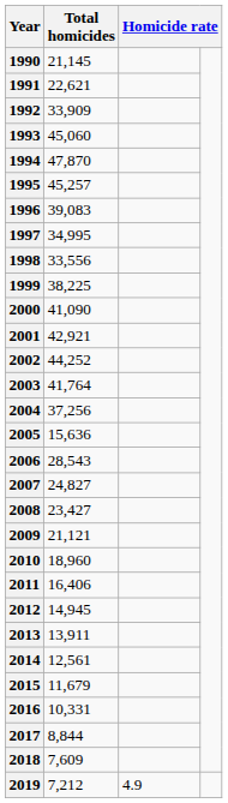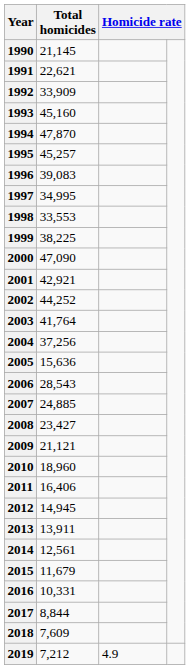 <table class="wikitable sortable" style="text-align:left; margin-right:60px">
 <tr>
 <th style="text-align:center;">Year</th>
 <th style="text-align:center;">Total<br> homicides</th>
 <th style="text-align:center;" colspan=2><a href='#'>Homicide rate</a></th>
 </tr>
 <tr>
 <th style="text-align:left;">1990</th>
 <td>21,145</td>
 <td></td>
 </tr>
 <tr>
 <th style="text-align:left;">1991</th>
 <td>22,621</td>
 <td></td>
 </tr>
 <tr>
 <th style="text-align:left;">1992</th>
 <td>33,909</td>
 <td></td>
 </tr>
 <tr>
 <th style="text-align:left;">1993</th>
-<td>45,060</td>
+<td>45,160</td>
 <td></td>
 </tr>
 <tr>
 <th style="text-align:left;">1994</th>
 <td>47,870</td>
 <td></td>
 </tr>
 <tr>
 <th style="text-align:left;">1995</th>
 <td>45,257</td>
 <td></td>
 </tr>
 <tr>
 <th style="text-align:left;">1996</th>
 <td>39,083</td>
 <td></td>
 </tr>
 <tr>
 <th style="text-align:left;">1997</th>
 <td>34,995</td>
 <td></td>
 </tr>
 <tr>
 <th style="text-align:left;">1998</th>
-<td>33,556</td>
+<td>33,553</td>
 <td></td>
 </tr>
 <tr>
 <th style="text-align:left;">1999</th>
 <td>38,225</td>
 <td></td>
 </tr>
 <tr>
 <th style="text-align:left;">2000</th>
-<td>41,090</td>
+<td>47,090</td>
 <td></td>
 </tr>
 <tr>
 <th style="text-align:left;">2001</th>
 <td>42,921</td>
 <td></td>
 </tr>
 <tr>
 <th style="text-align:left;">2002</th>
 <td>44,252</td>
 <td></td>
 </tr>
 <tr>
 <th style="text-align:left;">2003</th>
 <td>41,764</td>
 <td></td>
 </tr>
 <tr>
 <th style="text-align:left;">2004</th>
 <td>37,256</td>
 <td></td>
 </tr>
 <tr>
 <th style="text-align:left;">2005</th>
 <td>15,636</td>
 <td></td>
 </tr>
 <tr>
 <th style="text-align:left;">2006</th>
 <td>28,543</td>
 <td></td>
 </tr>
 <tr>
 <th style="text-align:left;">2007</th>
-<td>24,827</td>
+<td>24,885</td>
 <td></td>
 </tr>
 <tr>
 <th style="text-align:left;">2008</th>
 <td>23,427</td>
 <td></td>
 </tr>
 <tr>
 <th style="text-align:left;">2009</th>
 <td>21,121</td>
 <td></td>
 </tr>
 <tr>
 <th style="text-align:left;">2010</th>
 <td>18,960</td>
 <td></td>
 </tr>
 <tr>
 <th style="text-align:left;">2011</th>
 <td>16,406</td>
 <td></td>
 </tr>
 <tr>
 <th style="text-align:left;">2012</th>
 <td>14,945</td>
 <td></td>
 </tr>
 <tr>
 <th style="text-align:left;">2013</th>
 <td>13,911</td>
 <td></td>
 </tr>
 <tr>
 <th style="text-align:left;">2014</th>
 <td>12,561</td>
 <td></td>
 </tr>
 <tr>
 <th style="text-align:left;">2015</th>
 <td>11,679</td>
 <td></td>
 </tr>
 <tr>
 <th style="text-align:left;">2016</th>
 <td>10,331</td>
 <td></td>
 </tr>
 <tr>
 <th style="text-align:left;">2017</th>
 <td>8,844</td>
 <td></td>
 </tr>
 <tr>
 <th style="text-align:left;">2018</th>
 <td>7,609</td>
 <td></td>
 </tr>
 <tr>
 <th>2019</th>
 <td>7,212</td>
 <td>4.9</td>
 <td></td>
 </tr>
 </table>
